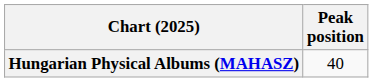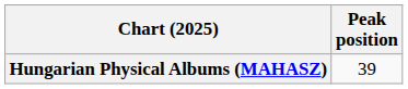 <table class="wikitable sortable plainrowheaders" style="text-align:center">
 <tr>
 <th scope="col">Chart (2025)</th>
 <th scope="col">Peak<br>position</th>
 </tr>
 <tr>
 <th scope="row">Hungarian Physical Albums (<a href='#'>MAHASZ</a>)</th>
-<td>40</td>
+<td>39</td>
 </tr>
 </table>
